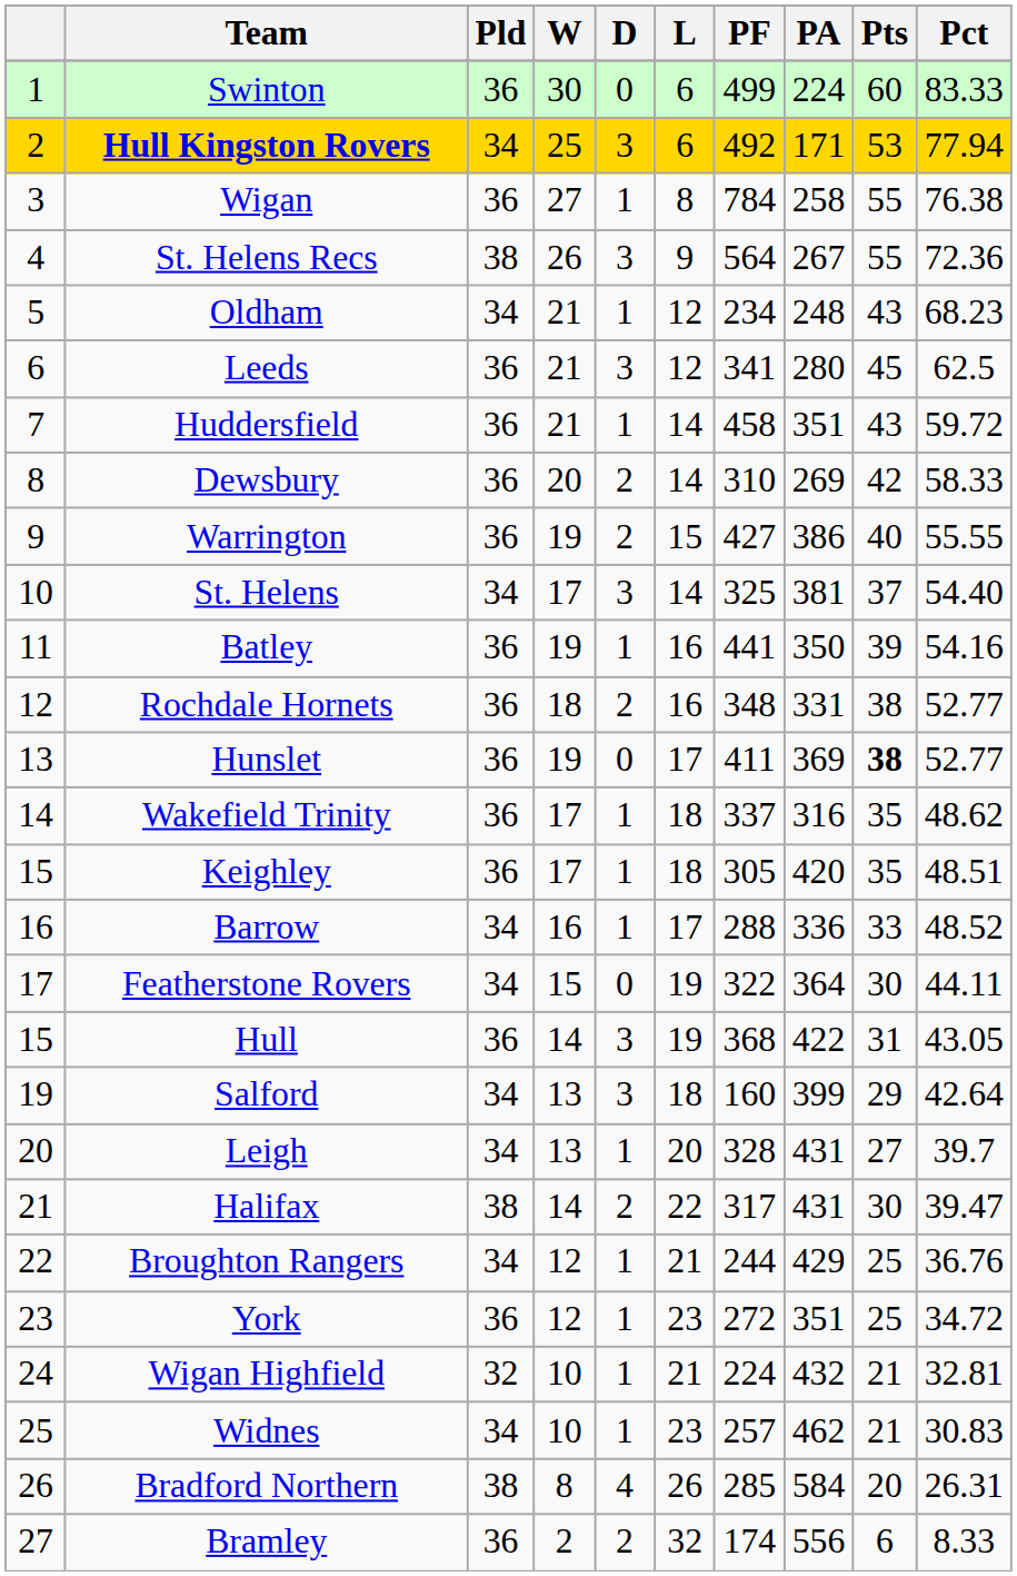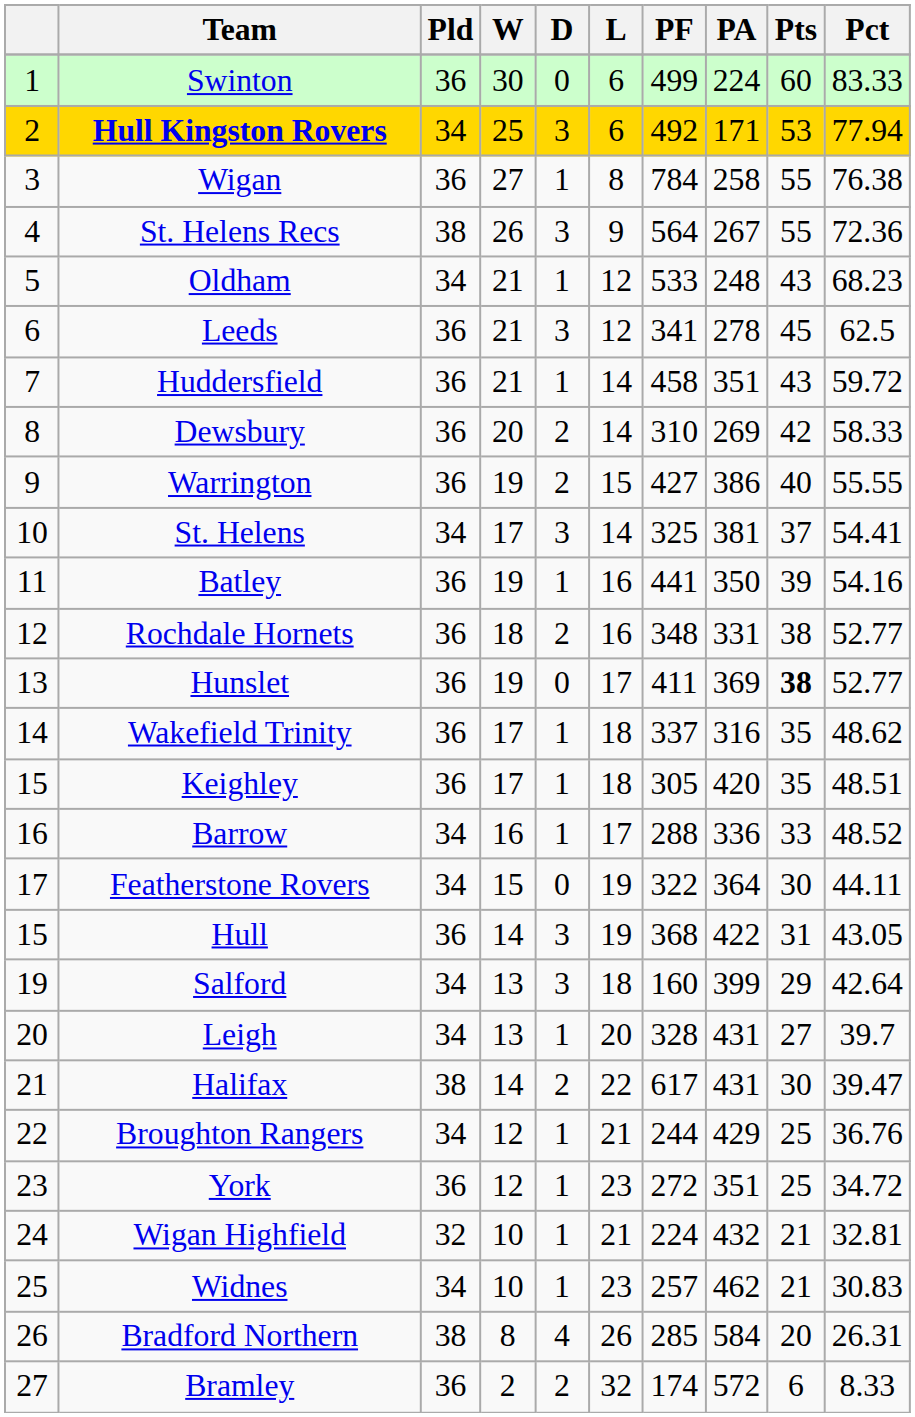 <table class="wikitable" style="text-align:center;">
 <tr>
 <th width=20 abbr="Position"></th>
 <th width=175>Team</th>
 <th width=20 abbr="Played">Pld</th>
 <th width=20 abbr="Won">W</th>
 <th width=20 abbr="Drawn">D</th>
 <th width=20 abbr="Lost">L</th>
 <th width=20 abbr="Points for">PF</th>
 <th width=20 abbr="Points against">PA</th>
 <th width=20 abbr="Points">Pts</th>
 <th width=20 abbr=”Win Percentage”>Pct</th>
 </tr>
 <tr>
 </tr>
 <tr align=center style="background:#ccffcc;color:">
 <td>1</td>
 <td><a href='#'>Swinton</a></td>
 <td>36</td>
 <td>30</td>
 <td>0</td>
 <td>6</td>
 <td>499</td>
 <td>224</td>
 <td>60</td>
 <td>83.33</td>
 </tr>
 <tr align=center style="background:#FFD700;">
 <td>2</td>
 <td><strong><a href='#'>Hull Kingston Rovers</a></strong></td>
 <td>34</td>
 <td>25</td>
 <td>3</td>
 <td>6</td>
 <td>492</td>
 <td>171</td>
 <td>53</td>
 <td>77.94</td>
 </tr>
 <tr align=center style="background:">
 <td>3</td>
 <td><a href='#'>Wigan</a></td>
 <td>36</td>
 <td>27</td>
 <td>1</td>
 <td>8</td>
 <td>784</td>
 <td>258</td>
 <td>55</td>
 <td>76.38</td>
 </tr>
 <tr align=center style="background:">
 <td>4</td>
 <td><a href='#'>St. Helens Recs</a></td>
 <td>38</td>
 <td>26</td>
 <td>3</td>
 <td>9</td>
 <td>564</td>
 <td>267</td>
 <td>55</td>
 <td>72.36</td>
 </tr>
 <tr align=center style="background:">
 <td>5</td>
 <td><a href='#'>Oldham</a></td>
 <td>34</td>
 <td>21</td>
 <td>1</td>
 <td>12</td>
-<td>234</td>
+<td>533</td>
 <td>248</td>
 <td>43</td>
 <td>68.23</td>
 </tr>
 <tr align=center style="background:">
 <td>6</td>
 <td><a href='#'>Leeds</a></td>
 <td>36</td>
 <td>21</td>
 <td>3</td>
 <td>12</td>
 <td>341</td>
-<td>280</td>
+<td>278</td>
 <td>45</td>
 <td>62.5</td>
 </tr>
 <tr align=center style="background:">
 <td>7</td>
 <td><a href='#'>Huddersfield</a></td>
 <td>36</td>
 <td>21</td>
 <td>1</td>
 <td>14</td>
 <td>458</td>
 <td>351</td>
 <td>43</td>
 <td>59.72</td>
 </tr>
 <tr align=center style="background:">
 <td>8</td>
 <td><a href='#'>Dewsbury</a></td>
 <td>36</td>
 <td>20</td>
 <td>2</td>
 <td>14</td>
 <td>310</td>
 <td>269</td>
 <td>42</td>
 <td>58.33</td>
 </tr>
 <tr align=center style="background:">
 <td>9</td>
 <td><a href='#'>Warrington</a></td>
 <td>36</td>
 <td>19</td>
 <td>2</td>
 <td>15</td>
 <td>427</td>
 <td>386</td>
 <td>40</td>
 <td>55.55</td>
 </tr>
 <tr align=center style="background:">
 <td>10</td>
 <td><a href='#'>St. Helens</a></td>
 <td>34</td>
 <td>17</td>
 <td>3</td>
 <td>14</td>
 <td>325</td>
 <td>381</td>
 <td>37</td>
-<td>54.40</td>
+<td>54.41</td>
 </tr>
 <tr align=center style="background:">
 <td>11</td>
 <td><a href='#'>Batley</a></td>
 <td>36</td>
 <td>19</td>
 <td>1</td>
 <td>16</td>
 <td>441</td>
 <td>350</td>
 <td>39</td>
 <td>54.16</td>
 </tr>
 <tr align=center style="background:">
 <td>12</td>
 <td><a href='#'>Rochdale Hornets</a></td>
 <td>36</td>
 <td>18</td>
 <td>2</td>
 <td>16</td>
 <td>348</td>
 <td>331</td>
 <td>38</td>
 <td>52.77</td>
 </tr>
 <tr align=center style="background:">
 <td>13</td>
 <td><a href='#'>Hunslet</a></td>
 <td>36</td>
 <td>19</td>
 <td>0</td>
 <td>17</td>
 <td>411</td>
 <td>369</td>
 <td><strong>38</strong></td>
 <td>52.77</td>
 </tr>
 <tr align=center style="background:">
 <td>14</td>
 <td><a href='#'>Wakefield Trinity</a></td>
 <td>36</td>
 <td>17</td>
 <td>1</td>
 <td>18</td>
 <td>337</td>
 <td>316</td>
 <td>35</td>
 <td>48.62</td>
 </tr>
 <tr align=center style="background:">
 <td>15</td>
 <td><a href='#'>Keighley</a></td>
 <td>36</td>
 <td>17</td>
 <td>1</td>
 <td>18</td>
 <td>305</td>
 <td>420</td>
 <td>35</td>
 <td>48.51</td>
 </tr>
 <tr align=center style="background:">
 <td>16</td>
 <td><a href='#'>Barrow</a></td>
 <td>34</td>
 <td>16</td>
 <td>1</td>
 <td>17</td>
 <td>288</td>
 <td>336</td>
 <td>33</td>
 <td>48.52</td>
 </tr>
 <tr align=center style="background:">
 <td>17</td>
 <td><a href='#'>Featherstone Rovers</a></td>
 <td>34</td>
 <td>15</td>
 <td>0</td>
 <td>19</td>
 <td>322</td>
 <td>364</td>
 <td>30</td>
 <td>44.11</td>
 </tr>
 <tr align=center style="background:">
 <td>15</td>
 <td><a href='#'>Hull</a></td>
 <td>36</td>
 <td>14</td>
 <td>3</td>
 <td>19</td>
 <td>368</td>
 <td>422</td>
 <td>31</td>
 <td>43.05</td>
 </tr>
 <tr align=center style="background:">
 <td>19</td>
 <td><a href='#'>Salford</a></td>
 <td>34</td>
 <td>13</td>
 <td>3</td>
 <td>18</td>
 <td>160</td>
 <td>399</td>
 <td>29</td>
 <td>42.64</td>
 </tr>
 <tr align=center style="background:">
 <td>20</td>
 <td><a href='#'>Leigh</a></td>
 <td>34</td>
 <td>13</td>
 <td>1</td>
 <td>20</td>
 <td>328</td>
 <td>431</td>
 <td>27</td>
 <td>39.7</td>
 </tr>
 <tr align=center style="background:">
 <td>21</td>
 <td><a href='#'>Halifax</a></td>
 <td>38</td>
 <td>14</td>
 <td>2</td>
 <td>22</td>
-<td>317</td>
+<td>617</td>
 <td>431</td>
 <td>30</td>
 <td>39.47</td>
 </tr>
 <tr align=center style="background:">
 <td>22</td>
 <td><a href='#'>Broughton Rangers</a></td>
 <td>34</td>
 <td>12</td>
 <td>1</td>
 <td>21</td>
 <td>244</td>
 <td>429</td>
 <td>25</td>
 <td>36.76</td>
 </tr>
 <tr align=center style="background:">
 <td>23</td>
 <td><a href='#'>York</a></td>
 <td>36</td>
 <td>12</td>
 <td>1</td>
 <td>23</td>
 <td>272</td>
 <td>351</td>
 <td>25</td>
 <td>34.72</td>
 </tr>
 <tr align=center style="background:">
 <td>24</td>
 <td><a href='#'>Wigan Highfield</a></td>
 <td>32</td>
 <td>10</td>
 <td>1</td>
 <td>21</td>
 <td>224</td>
 <td>432</td>
 <td>21</td>
 <td>32.81</td>
 </tr>
 <tr align=center style="background:">
 <td>25</td>
 <td><a href='#'>Widnes</a></td>
 <td>34</td>
 <td>10</td>
 <td>1</td>
 <td>23</td>
 <td>257</td>
 <td>462</td>
 <td>21</td>
 <td>30.83</td>
 </tr>
 <tr align=center style="background:">
 <td>26</td>
 <td><a href='#'>Bradford Northern</a></td>
 <td>38</td>
 <td>8</td>
 <td>4</td>
 <td>26</td>
 <td>285</td>
 <td>584</td>
 <td>20</td>
 <td>26.31</td>
 </tr>
 <tr align=center style="background:">
 <td>27</td>
 <td><a href='#'>Bramley</a></td>
 <td>36</td>
 <td>2</td>
 <td>2</td>
 <td>32</td>
 <td>174</td>
-<td>556</td>
+<td>572</td>
 <td>6</td>
 <td>8.33</td>
 </tr>
 </table>
